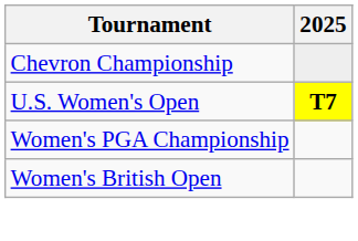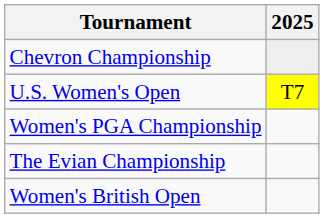 <table class="wikitable" style="font-size:95%;text-align:center;">
 <tr>
 <th>Tournament</th>
 <th>2025</th>
 </tr>
 <tr>
 <td align=left><a href='#'>Chevron Championship</a></td>
 <td style="background:#eeeeee;"></td>
 </tr>
 <tr>
 <td align=left><a href='#'>U.S. Women's Open</a></td>
-<td style="background:yellow;"><strong>T7</strong></td>
+<td style="background:yellow;">T7</td>
 </tr>
 <tr>
 <td align=left><a href='#'>Women's PGA Championship</a></td>
+<td></td>
+</tr>
+<tr>
+<td align=left><a href='#'>The Evian Championship</a></td>
 <td></td>
 </tr>
 <tr>
 <td align=left><a href='#'>Women's British Open</a></td>
 <td></td>
 </tr>
 </table>
